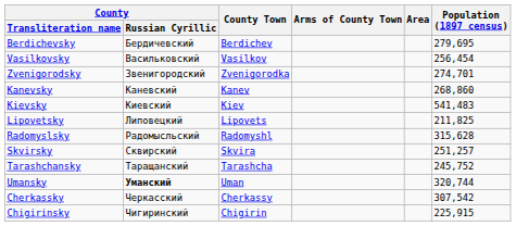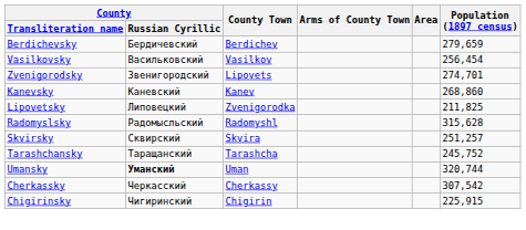 <table class="wikitable sortable">
 <tr>
 <th colspan="2"><a href='#'>County</a></th>
 <th rowspan=2>County Town</th>
 <th rowspan=2>Arms of County Town</th>
 <th rowspan=2>Area</th>
 <th rowspan=2>Population<br>(<a href='#'>1897 census</a>)</th>
 </tr>
 <tr>
 <th><a href='#'>Transliteration name</a></th>
 <th>Russian Cyrillic</th>
 </tr>
 <tr>
 <td><a href='#'>Berdichevsky</a></td>
 <td>Бердичевский</td>
 <td><a href='#'>Berdichev</a></td>
 <td></td>
 <td></td>
-<td>279,695</td>
+<td>279,659</td>
 </tr>
 <tr>
 <td><a href='#'>Vasilkovsky</a></td>
 <td>Васильковский</td>
 <td><a href='#'>Vasilkov</a></td>
 <td></td>
 <td></td>
 <td>256,454</td>
 </tr>
 <tr>
 <td><a href='#'>Zvenigorodsky</a></td>
 <td>Звенигородский</td>
-<td><a href='#'>Zvenigorodka</a></td>
+<td><a href='#'>Lipovets</a></td>
 <td></td>
 <td></td>
 <td>274,701</td>
 </tr>
 <tr>
 <td><a href='#'>Kanevsky</a></td>
 <td>Каневский</td>
 <td><a href='#'>Kanev</a></td>
 <td></td>
 <td></td>
 <td>268,860</td>
 </tr>
 <tr>
-<td><a href='#'>Kievsky</a></td>
-<td>Киевский</td>
-<td><a href='#'>Kiev</a></td>
-<td></td>
-<td></td>
-<td>541,483</td>
-</tr>
-<tr>
 <td><a href='#'>Lipovetsky</a></td>
 <td>Липовецкий</td>
-<td><a href='#'>Lipovets</a></td>
+<td><a href='#'>Zvenigorodka</a></td>
 <td></td>
 <td></td>
 <td>211,825</td>
 </tr>
 <tr>
 <td><a href='#'>Radomyslsky</a></td>
 <td>Радомысльский</td>
 <td><a href='#'>Radomyshl</a></td>
 <td></td>
 <td></td>
 <td>315,628</td>
 </tr>
 <tr>
 <td><a href='#'>Skvirsky</a></td>
 <td>Сквирский</td>
 <td><a href='#'>Skvira</a></td>
 <td></td>
 <td></td>
 <td>251,257</td>
 </tr>
 <tr>
 <td><a href='#'>Tarashchansky</a></td>
 <td>Таращанский</td>
 <td><a href='#'>Tarashcha</a></td>
 <td></td>
 <td></td>
 <td>245,752</td>
 </tr>
 <tr>
 <td><a href='#'>Umansky</a></td>
 <td><strong>Уманский</strong></td>
 <td><a href='#'>Uman</a></td>
 <td></td>
 <td></td>
 <td>320,744</td>
 </tr>
 <tr>
 <td><a href='#'>Cherkassky</a></td>
 <td>Черкасский</td>
 <td><a href='#'>Cherkassy</a></td>
 <td></td>
 <td></td>
 <td>307,542</td>
 </tr>
 <tr>
 <td><a href='#'>Chigirinsky</a></td>
 <td>Чигиринский</td>
 <td><a href='#'>Chigirin</a></td>
 <td></td>
 <td></td>
 <td>225,915</td>
 </tr>
 </table>
